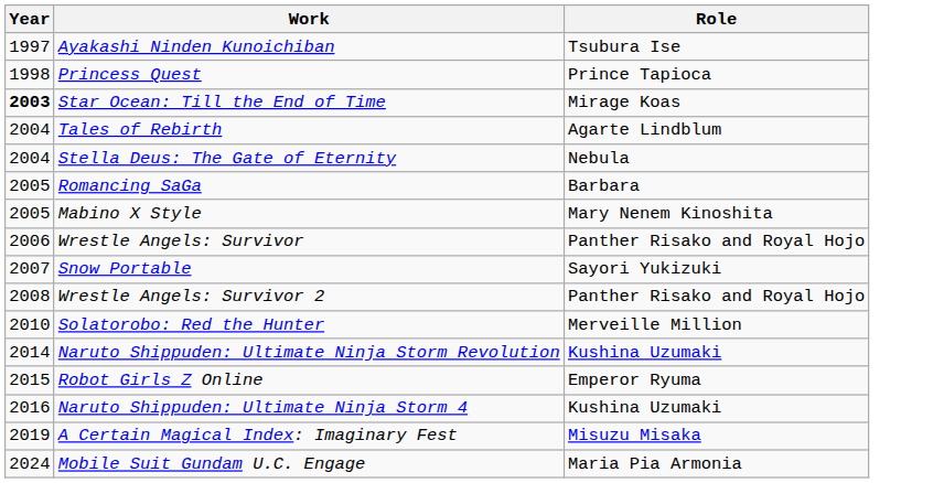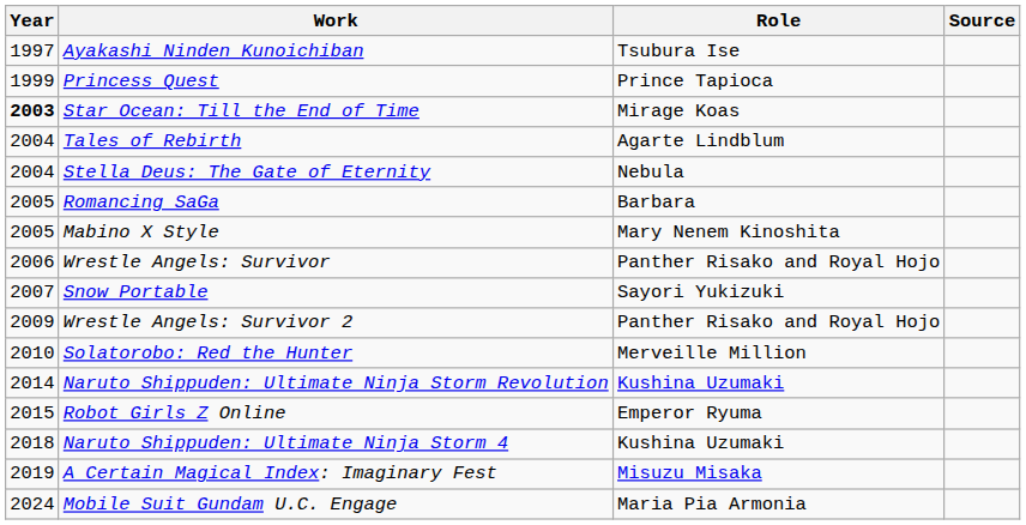 <table class="wikitable sortable plainrowheaders">
 <tr>
 <th>Year</th>
 <th>Work</th>
 <th>Role</th>
+<th class="unsortable">Source</th>
 </tr>
 <tr>
 <td>1997</td>
 <td><em><a href='#'>Ayakashi Ninden Kunoichiban</a></em></td>
 <td>Tsubura Ise</td>
+<td></td>
 </tr>
 <tr>
-<td>1998</td>
+<td>1999</td>
 <td><em><a href='#'>Princess Quest</a></em></td>
 <td>Prince Tapioca</td>
+<td></td>
 </tr>
 <tr>
 <td><strong>2003</strong></td>
 <td><em><a href='#'>Star Ocean: Till the End of Time</a></em></td>
 <td>Mirage Koas</td>
+<td></td>
 </tr>
 <tr>
 <td>2004</td>
 <td><em><a href='#'>Tales of Rebirth</a></em></td>
 <td>Agarte Lindblum</td>
+<td></td>
 </tr>
 <tr>
 <td>2004</td>
 <td><em><a href='#'>Stella Deus: The Gate of Eternity</a></em></td>
 <td>Nebula</td>
+<td></td>
 </tr>
 <tr>
 <td>2005</td>
 <td><em><a href='#'>Romancing SaGa</a></em></td>
 <td>Barbara</td>
+<td></td>
 </tr>
 <tr>
 <td>2005</td>
 <td><em>Mabino X Style</em></td>
 <td>Mary Nenem Kinoshita</td>
+<td></td>
 </tr>
 <tr>
 <td>2006</td>
 <td><em>Wrestle Angels: Survivor</em></td>
 <td>Panther Risako and Royal Hojo</td>
+<td></td>
 </tr>
 <tr>
 <td>2007</td>
 <td><em><a href='#'>Snow Portable</a></em></td>
 <td>Sayori Yukizuki</td>
+<td></td>
 </tr>
 <tr>
-<td>2008</td>
+<td>2009</td>
 <td><em>Wrestle Angels: Survivor 2</em></td>
 <td>Panther Risako and Royal Hojo</td>
+<td></td>
 </tr>
 <tr>
 <td>2010</td>
 <td><em><a href='#'>Solatorobo: Red the Hunter</a></em></td>
 <td>Merveille Million</td>
+<td></td>
 </tr>
 <tr>
 <td>2014</td>
 <td><em><a href='#'>Naruto Shippuden: Ultimate Ninja Storm Revolution</a></em></td>
 <td><a href='#'>Kushina Uzumaki</a></td>
+<td></td>
 </tr>
 <tr>
 <td>2015</td>
 <td><em><a href='#'>Robot Girls Z</a> Online</em></td>
 <td>Emperor Ryuma</td>
+<td></td>
 </tr>
 <tr>
-<td>2016</td>
+<td>2018</td>
 <td><em><a href='#'>Naruto Shippuden: Ultimate Ninja Storm 4</a></em></td>
 <td>Kushina Uzumaki</td>
+<td></td>
 </tr>
 <tr>
 <td>2019</td>
 <td><em><a href='#'>A Certain Magical Index</a>: Imaginary Fest</em></td>
 <td><a href='#'>Misuzu Misaka</a></td>
+<td></td>
 </tr>
 <tr>
 <td>2024</td>
 <td><em><a href='#'>Mobile Suit Gundam</a> U.C. Engage</em></td>
 <td>Maria Pia Armonia</td>
+<td></td>
 </tr>
 </table>
